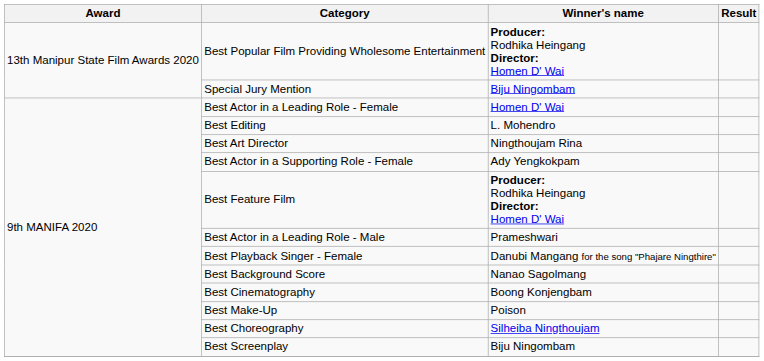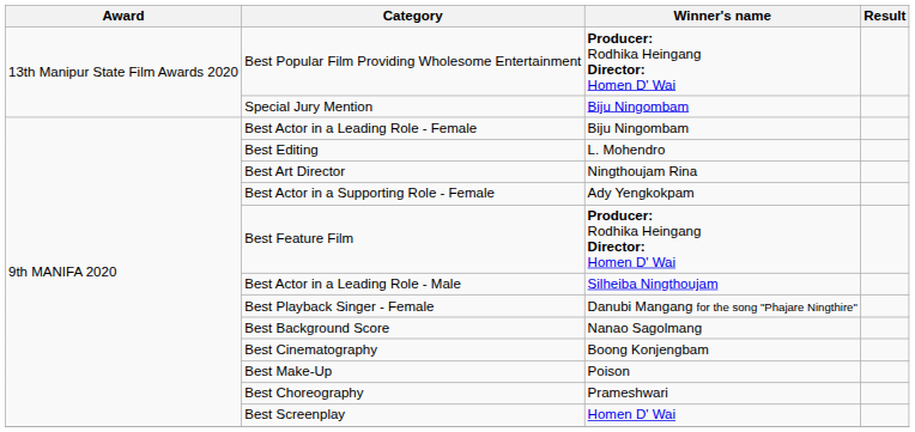 <table class="wikitable sortable">
 <tr>
 <th>Award</th>
 <th>Category</th>
 <th>Winner's name</th>
 <th>Result</th>
 </tr>
 <tr>
 <td rowspan="2">13th Manipur State Film Awards 2020</td>
 <td>Best Popular Film Providing Wholesome Entertainment</td>
 <td><strong>Producer:</strong><br>Rodhika Heingang<br><strong>Director:</strong><br><a href='#'>Homen D' Wai</a></td>
 <td></td>
 </tr>
 <tr>
 <td>Special Jury Mention</td>
 <td><a href='#'>Biju Ningombam</a></td>
 <td></td>
 </tr>
 <tr>
 <td rowspan="12">9th MANIFA 2020</td>
 <td>Best Actor in a Leading Role - Female</td>
-<td><a href='#'>Homen D' Wai</a></td>
+<td>Biju Ningombam</td>
 <td></td>
 </tr>
 <tr>
 <td>Best Editing</td>
 <td>L. Mohendro</td>
 <td></td>
 </tr>
 <tr>
 <td>Best Art Director</td>
 <td>Ningthoujam Rina</td>
 <td></td>
 </tr>
 <tr>
 <td>Best Actor in a Supporting Role - Female</td>
 <td>Ady Yengkokpam</td>
 <td></td>
 </tr>
 <tr>
 <td>Best Feature Film</td>
 <td><strong>Producer:</strong><br>Rodhika Heingang<br><strong>Director:</strong><br><a href='#'>Homen D' Wai</a></td>
 <td></td>
 </tr>
 <tr>
 <td>Best Actor in a Leading Role - Male</td>
-<td>Prameshwari</td>
+<td><a href='#'>Silheiba Ningthoujam</a></td>
 <td></td>
 </tr>
 <tr>
 <td>Best Playback Singer - Female</td>
 <td>Danubi Mangang <small>for the song "Phajare Ningthire"</small></td>
 <td></td>
 </tr>
 <tr>
 <td>Best Background Score</td>
 <td>Nanao Sagolmang</td>
 <td></td>
 </tr>
 <tr>
 <td>Best Cinematography</td>
 <td>Boong Konjengbam</td>
 <td></td>
 </tr>
 <tr>
 <td>Best Make-Up</td>
 <td>Poison</td>
 <td></td>
 </tr>
 <tr>
 <td>Best Choreography</td>
-<td><a href='#'>Silheiba Ningthoujam</a></td>
+<td>Prameshwari</td>
 <td></td>
 </tr>
 <tr>
 <td>Best Screenplay</td>
-<td>Biju Ningombam</td>
+<td><a href='#'>Homen D' Wai</a></td>
 <td></td>
 </tr>
 <tr>
 </tr>
 </table>
